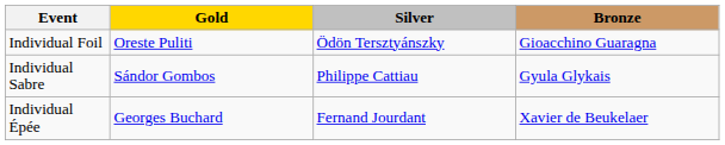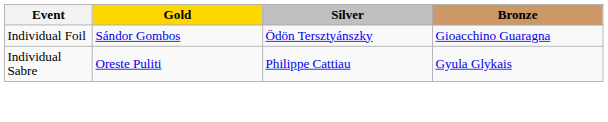 <table class="wikitable">
 <tr>
 <th width="100">Event</th>
 <th style="background-color:gold;" width="200"> Gold</th>
 <th style="background-color:silver;" width="200"> Silver</th>
 <th style="background-color:#CC9966;" width="200"> Bronze</th>
 </tr>
 <tr>
 <td>Individual Foil</td>
-<td> <a href='#'>Oreste Puliti</a></td>
+<td> <a href='#'>Sándor Gombos</a></td>
 <td> <a href='#'>Ödön Tersztyánszky</a></td>
 <td> <a href='#'>Gioacchino Guaragna</a></td>
 </tr>
 <tr>
 <td>Individual Sabre</td>
-<td> <a href='#'>Sándor Gombos</a></td>
+<td> <a href='#'>Oreste Puliti</a></td>
 <td> <a href='#'>Philippe Cattiau</a></td>
 <td> <a href='#'>Gyula Glykais</a></td>
 </tr>
-<tr>
-<td>Individual Épée</td>
-<td> <a href='#'>Georges Buchard</a></td>
-<td> <a href='#'>Fernand Jourdant</a></td>
-<td> <a href='#'>Xavier de Beukelaer</a></td>
-</tr>
 </table>
